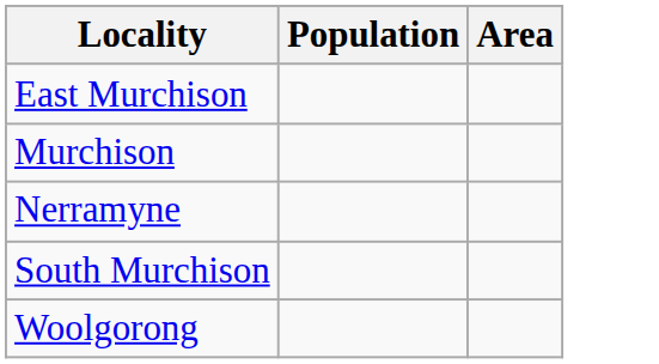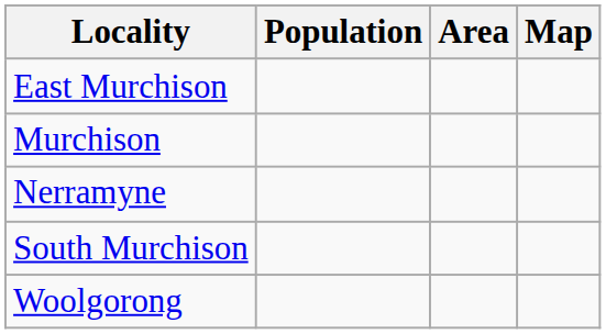 <table class="wikitable sortable">
 <tr>
 <th>Locality</th>
 <th data-sort-type=number>Population</th>
 <th data-sort-type=number>Area</th>
+<th>Map</th>
 </tr>
 <tr>
 <td><a href='#'>East Murchison</a></td>
+<td></td>
 <td></td>
 <td></td>
 </tr>
 <tr>
 <td><a href='#'>Murchison</a></td>
 <td></td>
 <td></td>
+<td></td>
 </tr>
 <tr>
 <td><a href='#'>Nerramyne</a></td>
+<td></td>
 <td></td>
 <td></td>
 </tr>
 <tr>
 <td><a href='#'>South Murchison</a></td>
 <td></td>
 <td></td>
+<td></td>
 </tr>
 <tr>
 <td><a href='#'>Woolgorong</a></td>
 <td></td>
 <td></td>
+<td></td>
 </tr>
 </table>
